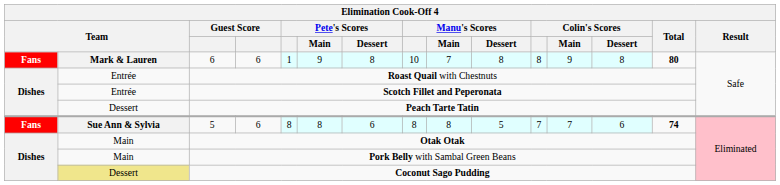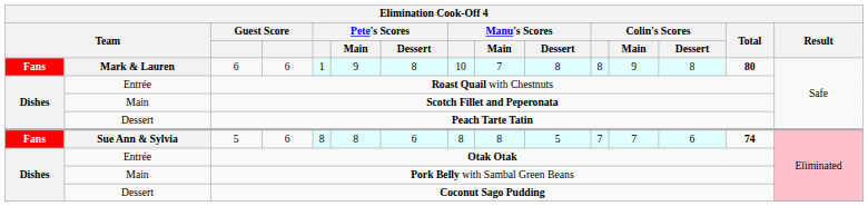 <table class="wikitable plainrowheaders" style="margin:1em auto; text-align:center; font-size:90%; width:80em;">
 <tr>
 <th colspan="18" >Elimination Cook-Off 4</th>
 </tr>
 <tr>
 <th colspan="2" rowspan="2">Team</th>
 <th colspan="2" scope="col">Guest Score</th>
 <th colspan="3" scope="col"><a href='#'>Pete</a>'s Scores</th>
 <th colspan="3" scope="col"><a href='#'>Manu</a>'s Scores</th>
 <th colspan="3" scope="col">Colin's Scores</th>
 <th rowspan="2" scope="col">Total<br><small></small></th>
 <th rowspan="2" scope="col">Result</th>
 </tr>
 <tr>
 <th scope="col"></th>
 <th scope="col"></th>
 <th scope="col"></th>
 <th scope="col">Main</th>
 <th scope="col">Dessert</th>
 <th scope="col"></th>
 <th scope="col">Main</th>
 <th scope="col">Dessert</th>
 <th scope="col"></th>
 <th scope="col">Main</th>
 <th scope="col">Dessert</th>
 </tr>
 <tr>
 <th style="text-align:center; background:red; color:white;"><strong>Fans</strong></th>
 <th rowspan="1">Mark & Lauren</th>
 <td rowspan="1">6</td>
 <td rowspan="1">6</td>
 <td rowspan="1" bgcolor="#e0ffff">1</td>
 <td rowspan="1" bgcolor="#e0ffff">9</td>
 <td rowspan="1" bgcolor="#e0ffff">8</td>
 <td rowspan="1" bgcolor="#e0ffff">10</td>
 <td rowspan="1" bgcolor="#e0ffff">7</td>
 <td rowspan="1" bgcolor="#e0ffff">8</td>
 <td rowspan="1" bgcolor="#e0ffff">8</td>
 <td rowspan="1" bgcolor="#e0ffff">9</td>
 <td rowspan="1" bgcolor="#e0ffff">8</td>
 <td rowspan="1"><strong>80</strong></td>
 <td rowspan="4">Safe</td>
 </tr>
 <tr>
 <th rowspan="3">Dishes</th>
 <td>Entrée</td>
 <td colspan="12"><strong>Roast Quail</strong> with Chestnuts</td>
 </tr>
 <tr>
-<td>Entrée</td>
+<td>Main</td>
 <td colspan="12"><strong>Scotch Fillet and Peperonata</strong></td>
 </tr>
 <tr>
 <td>Dessert</td>
 <td colspan="12"><strong>Peach Tarte Tatin</strong></td>
 </tr>
 <tr style="border-top:3px solid #aaa;">
 <td style="text-align:center; background:red; color:white;"><strong>Fans</strong></td>
 <th rowspan="1">Sue Ann & Sylvia</th>
 <td rowspan="1">5</td>
 <td rowspan="1">6</td>
 <td rowspan="1" bgcolor="#e0ffff">8</td>
 <td rowspan="1" bgcolor="#e0ffff">8</td>
 <td rowspan="1" bgcolor="#e0ffff">6</td>
 <td rowspan="1" bgcolor="#e0ffff">8</td>
 <td rowspan="1" bgcolor="#e0ffff">8</td>
 <td rowspan="1" bgcolor="#e0ffff">5</td>
 <td rowspan="1" bgcolor="#e0ffff">7</td>
 <td rowspan="1" bgcolor="#e0ffff">7</td>
 <td rowspan="1" bgcolor="#e0ffff">6</td>
 <td rowspan="1"><strong>74</strong></td>
 <td rowspan="4" bgcolor=pink>Eliminated</td>
 </tr>
 <tr>
 <th rowspan="3">Dishes</th>
-<td>Main</td>
+<td>Entrée</td>
 <td colspan="12"><strong>Otak Otak</strong></td>
 </tr>
 <tr>
 <td>Main</td>
 <td colspan="12"><strong>Pork Belly</strong> with Sambal Green Beans</td>
 </tr>
 <tr>
-<td style="background: khaki;">Dessert</td>
+<td>Dessert</td>
 <td colspan="12"><strong>Coconut Sago Pudding</strong></td>
 </tr>
 </table>
